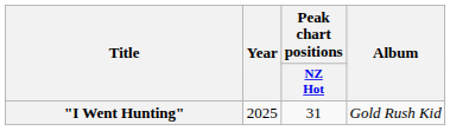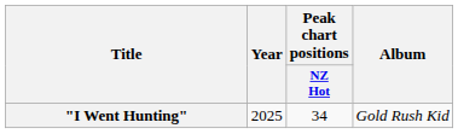 <table class="wikitable plainrowheaders" style="text-align:center;">
 <tr>
 <th scope="col" rowspan="2" style="width:15em;">Title</th>
 <th scope="col" rowspan="2" style="width:1em;">Year</th>
 <th scope="col" colspan="1">Peak chart positions</th>
 <th scope="col" rowspan="2">Album</th>
 </tr>
 <tr>
 <th scope="col" style="width:3em;font-size:85%;"><a href='#'>NZ<br>Hot</a><br></th>
 </tr>
 <tr>
 <th scope="row">"I Went Hunting"</th>
 <td>2025</td>
-<td>31</td>
+<td>34</td>
 <td><em>Gold Rush Kid</em></td>
 </tr>
 </table>
